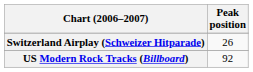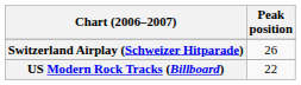 <table class="wikitable sortable plainrowheaders" style="text-align:center">
 <tr>
 <th>Chart (2006–2007)</th>
 <th>Peak<br>position</th>
 </tr>
 <tr>
 </tr>
 <tr>
 </tr>
 <tr>
 </tr>
 <tr>
 </tr>
 <tr>
 </tr>
 <tr>
 </tr>
 <tr>
 <th scope="row">Switzerland Airplay (<a href='#'>Schweizer Hitparade</a>)</th>
 <td>26</td>
 </tr>
 <tr>
 </tr>
 <tr>
 <th scope="row">US <a href='#'>Modern Rock Tracks</a> (<em><a href='#'>Billboard</a></em>)</th>
-<td>92</td>
+<td>22</td>
 </tr>
 </table>
